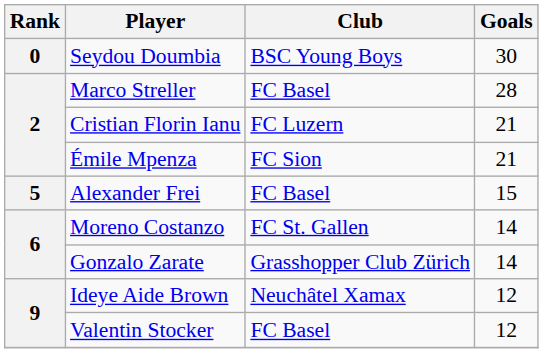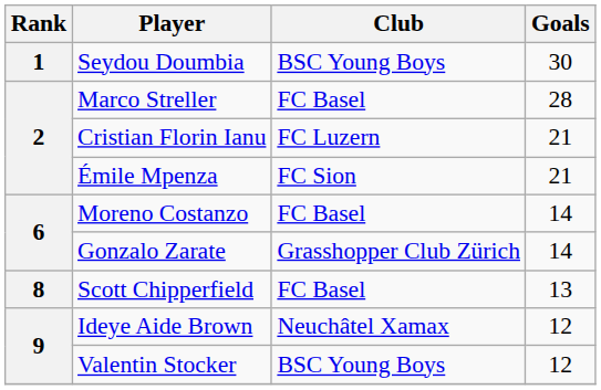 <table class="wikitable" style="text-align:center">
 <tr>
 <th>Rank</th>
 <th>Player</th>
 <th>Club</th>
 <th>Goals</th>
 </tr>
 <tr>
-<th>0</th>
+<th>1</th>
 <td align="left"> <a href='#'>Seydou Doumbia</a></td>
 <td align="left"><a href='#'>BSC Young Boys</a></td>
 <td>30</td>
 </tr>
 <tr>
 <th rowspan="3">2</th>
 <td align="left"> <a href='#'>Marco Streller</a></td>
 <td align="left"><a href='#'>FC Basel</a></td>
 <td>28</td>
 </tr>
 <tr>
 <td align="left"> <a href='#'>Cristian Florin Ianu</a></td>
 <td align="left"><a href='#'>FC Luzern</a></td>
 <td>21</td>
 </tr>
 <tr>
 <td align="left"> <a href='#'>Émile Mpenza</a></td>
 <td align="left"><a href='#'>FC Sion</a></td>
 <td>21</td>
 </tr>
 <tr>
-<th>5</th>
-<td align="left"> <a href='#'>Alexander Frei</a></td>
-<td align="left"><a href='#'>FC Basel</a></td>
-<td>15</td>
-</tr>
-<tr>
 <th rowspan="2">6</th>
 <td align="left"> <a href='#'>Moreno Costanzo</a></td>
-<td align="left"><a href='#'>FC St. Gallen</a></td>
+<td align="left"><a href='#'>FC Basel</a></td>
 <td>14</td>
 </tr>
 <tr>
 <td align="left"> <a href='#'>Gonzalo Zarate</a></td>
 <td align="left"><a href='#'>Grasshopper Club Zürich</a></td>
 <td>14</td>
+</tr>
+<tr>
+<th>8</th>
+<td align="left"> <a href='#'>Scott Chipperfield</a></td>
+<td align="left"><a href='#'>FC Basel</a></td>
+<td>13</td>
 </tr>
 <tr>
 <th rowspan="2">9</th>
 <td align="left"> <a href='#'>Ideye Aide Brown</a></td>
 <td align="left"><a href='#'>Neuchâtel Xamax</a></td>
 <td>12</td>
 </tr>
 <tr>
 <td align="left"> <a href='#'>Valentin Stocker</a></td>
-<td align="left"><a href='#'>FC Basel</a></td>
+<td align="left"><a href='#'>BSC Young Boys</a></td>
 <td>12</td>
 </tr>
 <tr>
 </tr>
 </table>
